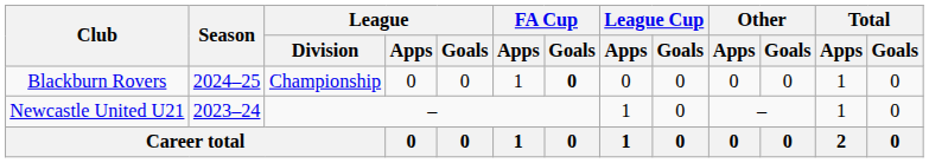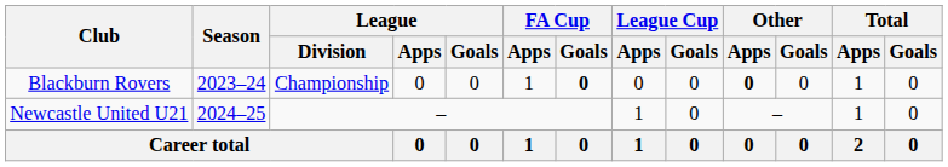 <table class="wikitable" style="text-align: center">
 <tr>
 <th rowspan="2">Club</th>
 <th rowspan="2">Season</th>
 <th colspan="3">League</th>
 <th colspan="2"><a href='#'>FA Cup</a></th>
 <th colspan="2"><a href='#'>League Cup</a></th>
 <th colspan="2">Other</th>
 <th colspan="2">Total</th>
 </tr>
 <tr>
 <th>Division</th>
 <th>Apps</th>
 <th>Goals</th>
 <th>Apps</th>
 <th>Goals</th>
 <th>Apps</th>
 <th>Goals</th>
 <th>Apps</th>
 <th>Goals</th>
 <th>Apps</th>
 <th>Goals</th>
 </tr>
 <tr>
 <td><a href='#'>Blackburn Rovers</a></td>
-<td><a href='#'>2024–25</a></td>
+<td><a href='#'>2023–24</a></td>
 <td><a href='#'>Championship</a></td>
 <td>0</td>
 <td>0</td>
 <td>1</td>
 <td><strong>0</strong></td>
 <td>0</td>
 <td>0</td>
-<td>0</td>
+<td><strong>0</strong></td>
 <td>0</td>
 <td>1</td>
 <td>0</td>
 </tr>
 <tr>
 <td><a href='#'>Newcastle United U21</a></td>
-<td><a href='#'>2023–24</a></td>
+<td><a href='#'>2024–25</a></td>
 <td colspan="5">–</td>
 <td>1</td>
 <td>0</td>
 <td colspan="2">–</td>
 <td>1</td>
 <td>0</td>
 </tr>
 <tr>
 <th colspan="3">Career total</th>
 <th>0</th>
 <th>0</th>
 <th>1</th>
 <th>0</th>
 <th>1</th>
 <th>0</th>
 <th>0</th>
 <th>0</th>
 <th>2</th>
 <th>0</th>
 </tr>
 </table>
